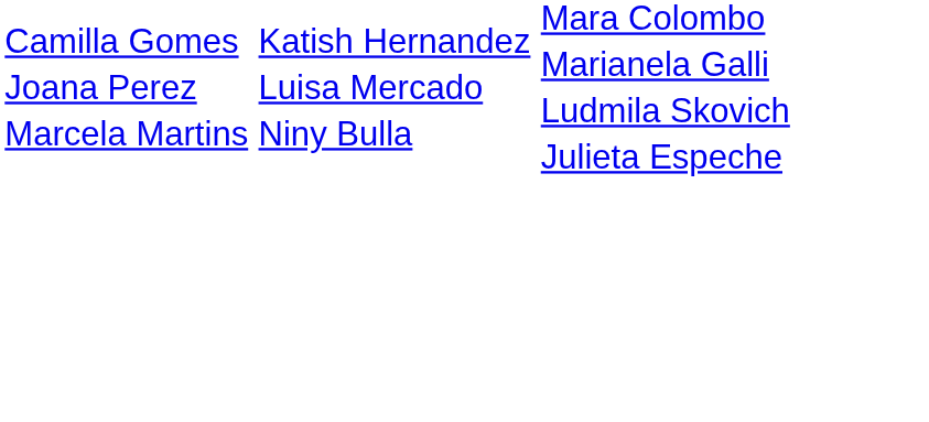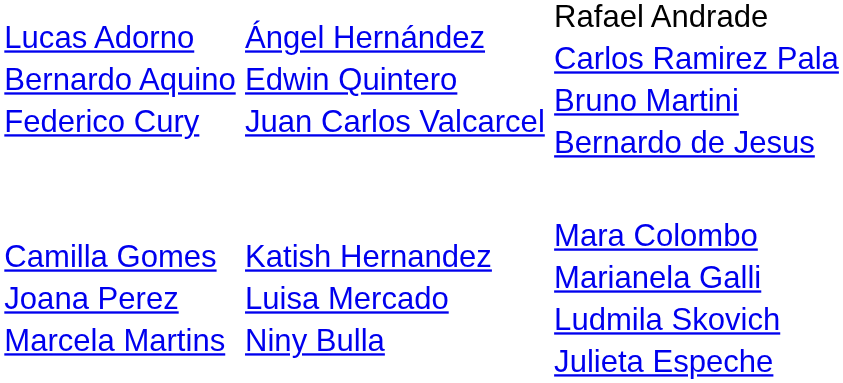 <table>
 <tr>
 <th scope=row style="text-align:left"></th>
 <td><br></td>
 <td><br></td>
 <td><br></td>
 </tr>
 <tr>
 <th scope=row style="text-align:left"></th>
 <td><br></td>
 <td><br></td>
 <td><br></td>
+</tr>
+<tr>
+<th scope=row style="text-align:left"></th>
+<td><br><small><a href='#'>Lucas Adorno</a><br><a href='#'>Bernardo Aquino</a><br><a href='#'>Federico Cury</a></small></td>
+<td><br><small><a href='#'>Ángel Hernández</a><br><a href='#'>Edwin Quintero</a><br><a href='#'>Juan Carlos Valcarcel</a></small></td>
+<td><br><small>Rafael Andrade<br><a href='#'>Carlos Ramirez Pala</a><br><a href='#'>Bruno Martini</a><br><a href='#'>Bernardo de Jesus</a></small></td>
 </tr>
 <tr>
 <th scope=row style="text-align:left"></th>
 <td><br><small><a href='#'>Camilla Gomes</a><br><a href='#'>Joana Perez</a><br><a href='#'>Marcela Martins</a></small></td>
 <td><br><small><a href='#'>Katish Hernandez</a><br><a href='#'>Luisa Mercado</a><br><a href='#'>Niny Bulla</a></small></td>
 <td><br><small><a href='#'>Mara Colombo</a><br><a href='#'>Marianela Galli</a><br><a href='#'>Ludmila Skovich</a><br><a href='#'>Julieta Espeche</a></small></td>
 </tr>
 <tr style="background:#dfdfdf;">
 </tr>
 <tr>
 <th scope=row style="text-align:left"></th>
 <td></td>
 <td></td>
 <td></td>
 </tr>
 <tr>
 <th scope=row style="text-align:left"></th>
 <td></td>
 <td></td>
 <td></td>
 </tr>
 </table>
